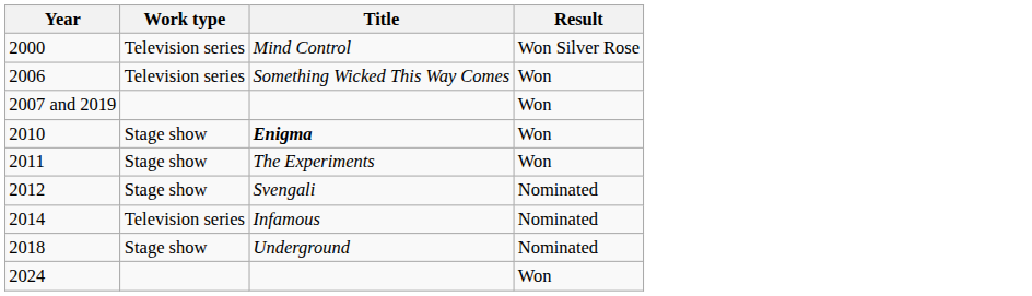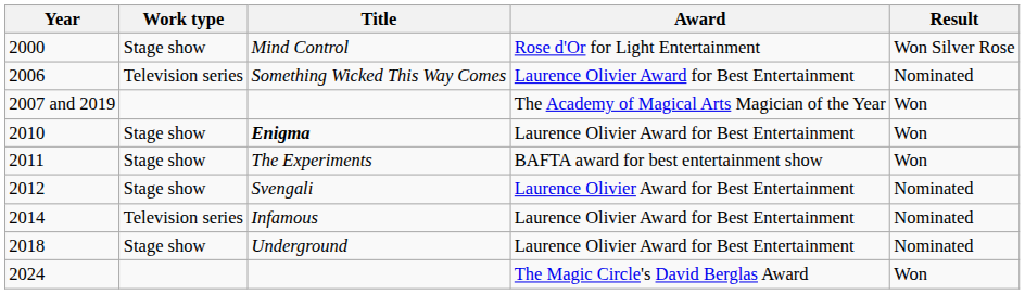 <table class=wikitable>
 <tr>
 <th>Year</th>
 <th>Work type</th>
 <th>Title</th>
+<th>Award</th>
 <th>Result</th>
 </tr>
 <tr>
 <td>2000</td>
-<td>Television series</td>
+<td>Stage show</td>
 <td><em>Mind Control</em></td>
+<td><a href='#'>Rose d'Or</a> for Light Entertainment</td>
 <td>Won Silver Rose</td>
 </tr>
 <tr>
 <td>2006</td>
 <td>Television series</td>
 <td><em>Something Wicked This Way Comes</em></td>
-<td>Won</td>
+<td><a href='#'>Laurence Olivier Award</a> for Best Entertainment</td>
+<td>Nominated</td>
 </tr>
 <tr>
 <td>2007 and 2019</td>
 <td></td>
 <td></td>
+<td>The <a href='#'>Academy of Magical Arts</a> Magician of the Year</td>
 <td>Won</td>
 </tr>
 <tr>
 <td>2010</td>
 <td>Stage show</td>
 <td><strong><em>Enigma</em></strong></td>
+<td>Laurence Olivier Award for Best Entertainment</td>
 <td>Won</td>
 </tr>
 <tr>
 <td>2011</td>
 <td>Stage show</td>
 <td><em>The Experiments</em></td>
+<td>BAFTA award for best entertainment show</td>
 <td>Won</td>
 </tr>
 <tr>
 <td>2012</td>
 <td>Stage show</td>
 <td><em>Svengali</em></td>
+<td><a href='#'>Laurence Olivier</a> Award for Best Entertainment</td>
 <td>Nominated</td>
 </tr>
 <tr>
 <td>2014</td>
 <td>Television series</td>
 <td><em>Infamous</em></td>
+<td>Laurence Olivier Award for Best Entertainment</td>
 <td>Nominated</td>
 </tr>
 <tr>
 <td>2018</td>
 <td>Stage show</td>
 <td><em>Underground</em></td>
+<td>Laurence Olivier Award for Best Entertainment</td>
 <td>Nominated</td>
 </tr>
 <tr>
 <td>2024</td>
 <td></td>
 <td></td>
+<td><a href='#'>The Magic Circle</a>'s <a href='#'>David Berglas</a> Award</td>
 <td>Won</td>
 </tr>
 </table>
